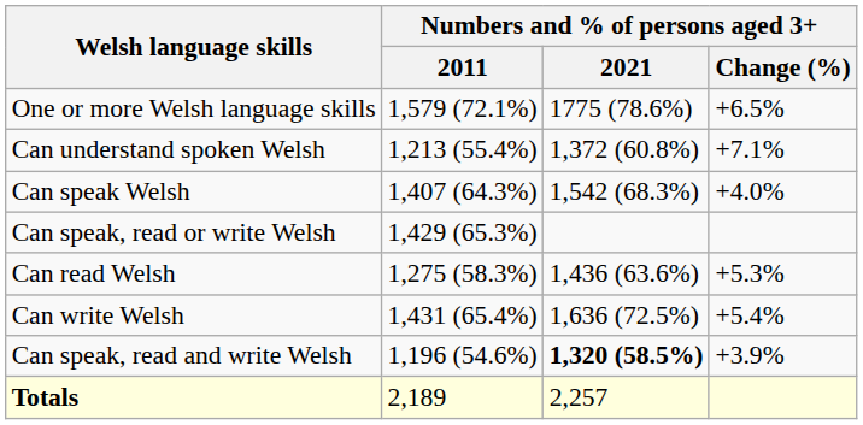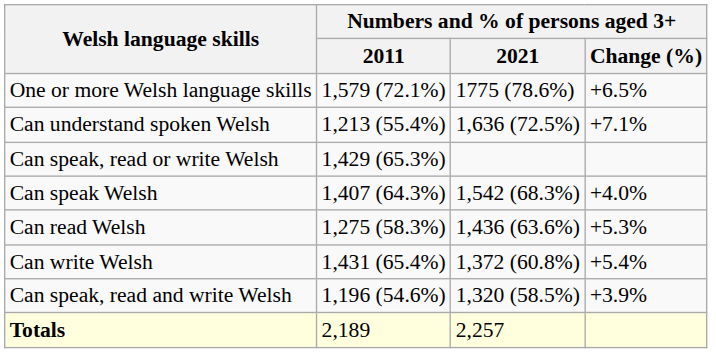 <table class="wikitable">
 <tr>
 <th rowspan=2>Welsh language skills</th>
 <th colspan=3>Numbers and % of persons aged 3+</th>
 </tr>
 <tr>
 <th>2011</th>
 <th>2021</th>
 <th>Change (%)</th>
 </tr>
 <tr>
 <td>One or more Welsh language skills</td>
 <td>1,579 (72.1%)</td>
 <td>1775 (78.6%)</td>
 <td>+6.5%</td>
 </tr>
 <tr>
 <td>Can understand spoken Welsh</td>
 <td>1,213 (55.4%)</td>
-<td>1,372 (60.8%)</td>
+<td>1,636 (72.5%)</td>
 <td>+7.1%</td>
+</tr>
+<tr>
+<td>Can speak, read or write Welsh</td>
+<td>1,429 (65.3%)</td>
+<td></td>
+<td></td>
 </tr>
 <tr>
 <td>Can speak Welsh</td>
 <td>1,407 (64.3%)</td>
 <td>1,542 (68.3%)</td>
 <td>+4.0%</td>
-</tr>
-<tr>
-<td>Can speak, read or write Welsh</td>
-<td>1,429 (65.3%)</td>
-<td></td>
-<td></td>
 </tr>
 <tr>
 <td>Can read Welsh</td>
 <td>1,275 (58.3%)</td>
 <td>1,436 (63.6%)</td>
 <td>+5.3%</td>
 </tr>
 <tr>
 <td>Can write Welsh</td>
 <td>1,431 (65.4%)</td>
-<td>1,636 (72.5%)</td>
+<td>1,372 (60.8%)</td>
 <td>+5.4%</td>
 </tr>
 <tr>
 <td>Can speak, read and write Welsh</td>
 <td>1,196 (54.6%)</td>
-<td><strong>1,320 (58.5%)</strong></td>
+<td>1,320 (58.5%)</td>
 <td>+3.9%</td>
 </tr>
 <tr style="background:#ffffdd;">
 <td><strong>Totals</strong></td>
 <td>2,189</td>
 <td>2,257</td>
 <td></td>
 </tr>
 </table>
